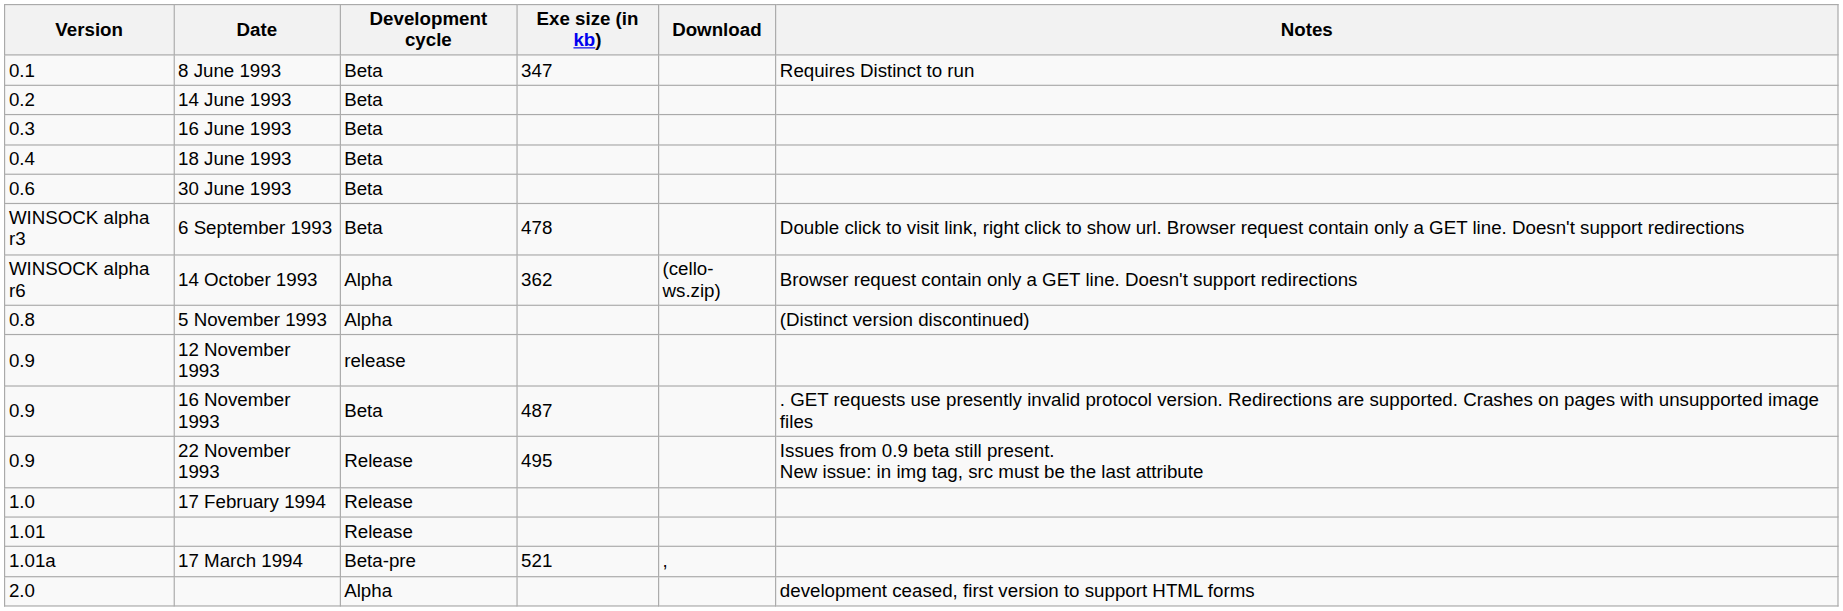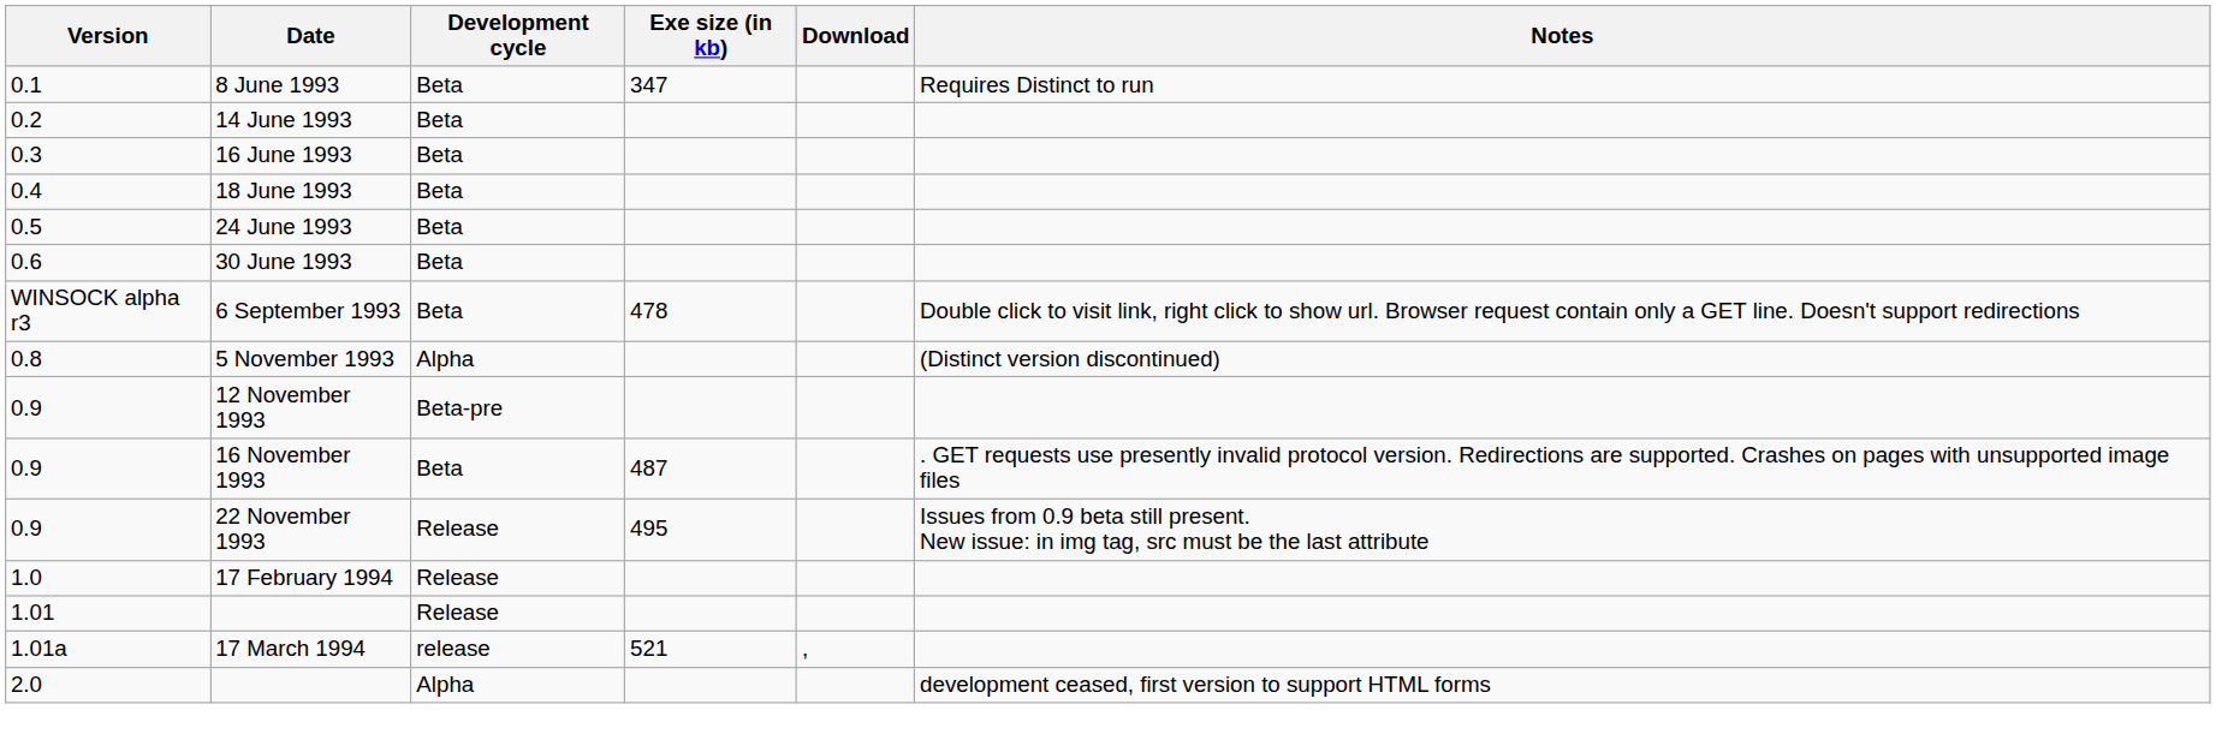 <table class="wikitable sortable">
 <tr>
 <th>Version</th>
 <th>Date</th>
 <th>Development cycle</th>
 <th>Exe size (in <a href='#'>kb</a>)</th>
 <th>Download</th>
 <th>Notes</th>
 </tr>
 <tr>
 <td>0.1</td>
 <td>8 June 1993</td>
 <td>Beta</td>
 <td>347</td>
 <td> </td>
 <td>Requires Distinct to run</td>
 </tr>
 <tr>
 <td>0.2</td>
 <td>14 June 1993</td>
 <td>Beta</td>
 <td></td>
 <td></td>
 <td></td>
 </tr>
 <tr>
 <td>0.3</td>
 <td>16 June 1993</td>
 <td>Beta</td>
 <td></td>
 <td></td>
 <td></td>
 </tr>
 <tr>
 <td>0.4</td>
 <td>18 June 1993</td>
 <td>Beta</td>
 <td></td>
 <td></td>
 <td></td>
 </tr>
 <tr>
+<td>0.5</td>
+<td>24 June 1993</td>
+<td>Beta</td>
+<td></td>
+<td></td>
+<td></td>
+</tr>
+<tr>
 <td>0.6</td>
 <td>30 June 1993</td>
 <td>Beta</td>
 <td></td>
 <td></td>
 <td></td>
 </tr>
 <tr>
 <td>WINSOCK alpha r3</td>
 <td>6 September 1993</td>
 <td>Beta</td>
 <td>478</td>
 <td></td>
 <td>Double click to visit link, right click to show url. Browser request contain only a GET line. Doesn't support redirections</td>
 </tr>
 <tr>
-<td>WINSOCK alpha r6</td>
-<td>14 October 1993</td>
-<td>Alpha</td>
-<td>362</td>
-<td> (cello-ws.zip)</td>
-<td>Browser request contain only a GET line. Doesn't support redirections</td>
-</tr>
-<tr>
 <td>0.8</td>
 <td>5 November 1993</td>
 <td>Alpha</td>
 <td></td>
 <td></td>
 <td> (Distinct version discontinued)</td>
 </tr>
 <tr>
 <td>0.9</td>
 <td>12 November 1993</td>
-<td>release</td>
+<td>Beta-pre</td>
 <td></td>
 <td></td>
 <td></td>
 </tr>
 <tr>
 <td>0.9</td>
 <td>16 November 1993</td>
 <td>Beta</td>
 <td>487</td>
 <td></td>
 <td>. GET requests use presently invalid protocol version. Redirections are supported. Crashes on pages with unsupported image files</td>
 </tr>
 <tr>
 <td>0.9</td>
 <td>22 November 1993</td>
 <td>Release</td>
 <td>495</td>
 <td></td>
 <td>Issues from 0.9 beta still present.<br>New issue: in img tag, src must be the last attribute</td>
 </tr>
 <tr>
 <td>1.0</td>
 <td>17 February 1994</td>
 <td>Release</td>
 <td></td>
 <td> </td>
 <td></td>
 </tr>
 <tr>
 <td>1.01</td>
 <td></td>
 <td>Release</td>
 <td></td>
 <td></td>
 <td></td>
 </tr>
 <tr>
 <td>1.01a</td>
 <td>17 March 1994</td>
-<td>Beta-pre</td>
+<td>release</td>
 <td>521</td>
 <td>,  </td>
 <td> </td>
 </tr>
 <tr>
 <td>2.0</td>
 <td></td>
 <td>Alpha</td>
 <td></td>
 <td></td>
 <td> development ceased, first version to support HTML forms</td>
 </tr>
 </table>
